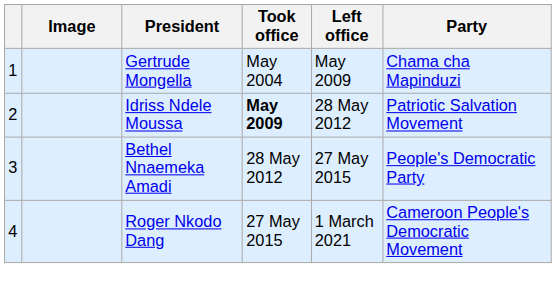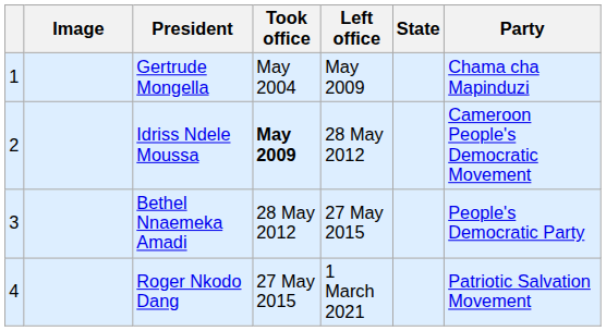 <table class="wikitable sortable" width=86%>
 <tr ----bgcolor=lightgrey>
 <th width=10px></th>
 <th class="unsortable" width=90px>Image</th>
 <th>President</th>
 <th class="unsortable">Took office</th>
 <th class="unsortable">Left office</th>
+<th>State</th>
 <th>Party</th>
 </tr>
 <tr ---- bgcolor=#DDEEFF>
 <td>1</td>
 <td></td>
 <td><a href='#'>Gertrude Mongella</a><br></td>
 <td>May 2004</td>
 <td>May 2009</td>
+<td></td>
 <td><a href='#'>Chama cha Mapinduzi</a></td>
 </tr>
 <tr ---- bgcolor=#DDEEFF>
 <td>2</td>
 <td></td>
 <td><a href='#'>Idriss Ndele Moussa</a><br></td>
 <td><strong>May 2009</strong></td>
 <td>28 May 2012</td>
-<td><a href='#'>Patriotic Salvation Movement</a></td>
+<td></td>
+<td><a href='#'>Cameroon People's Democratic Movement</a></td>
 </tr>
 <tr ---- bgcolor=#DDEEFF>
 <td>3</td>
 <td></td>
 <td><a href='#'>Bethel Nnaemeka Amadi</a><br></td>
 <td>28 May 2012</td>
 <td>27 May 2015</td>
+<td></td>
 <td><a href='#'>People's Democratic Party</a></td>
 </tr>
 <tr ---- bgcolor=#DDEEFF>
 <td>4</td>
 <td></td>
 <td><a href='#'>Roger Nkodo Dang</a></td>
 <td>27 May 2015</td>
 <td>1 March 2021</td>
-<td><a href='#'>Cameroon People's Democratic Movement</a></td>
+<td></td>
+<td><a href='#'>Patriotic Salvation Movement</a></td>
 </tr>
 </table>
